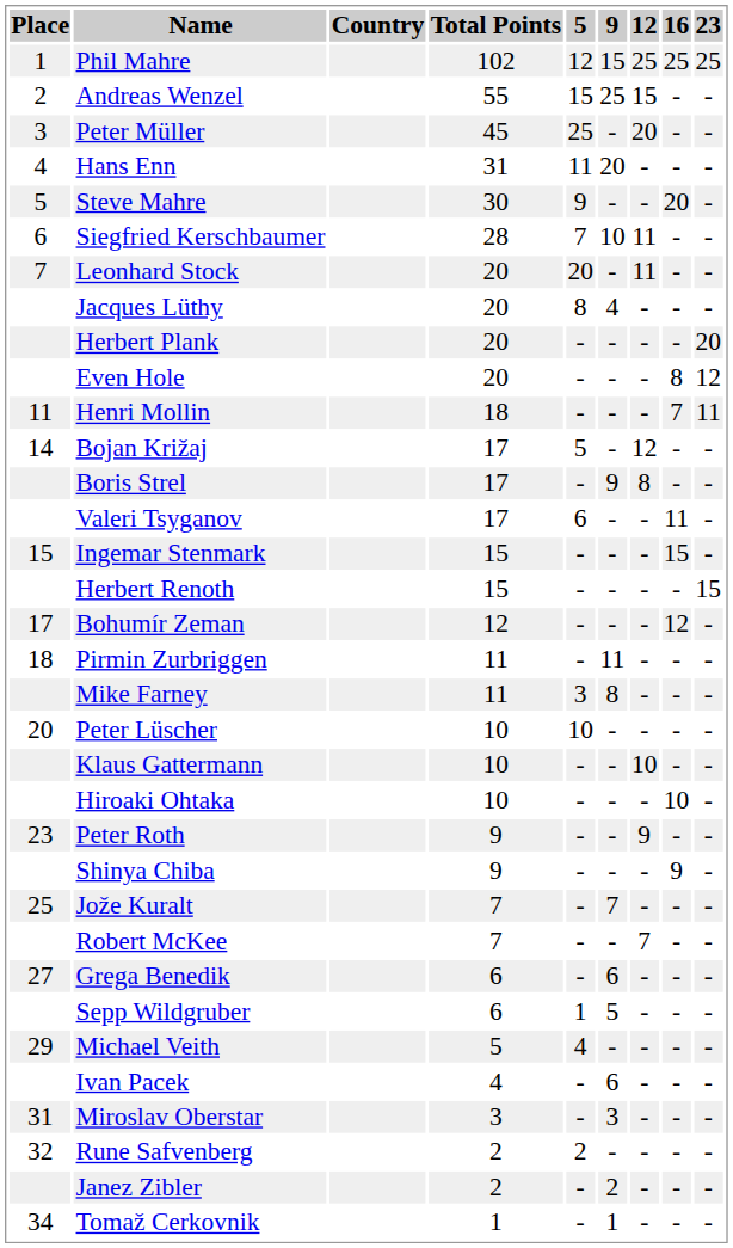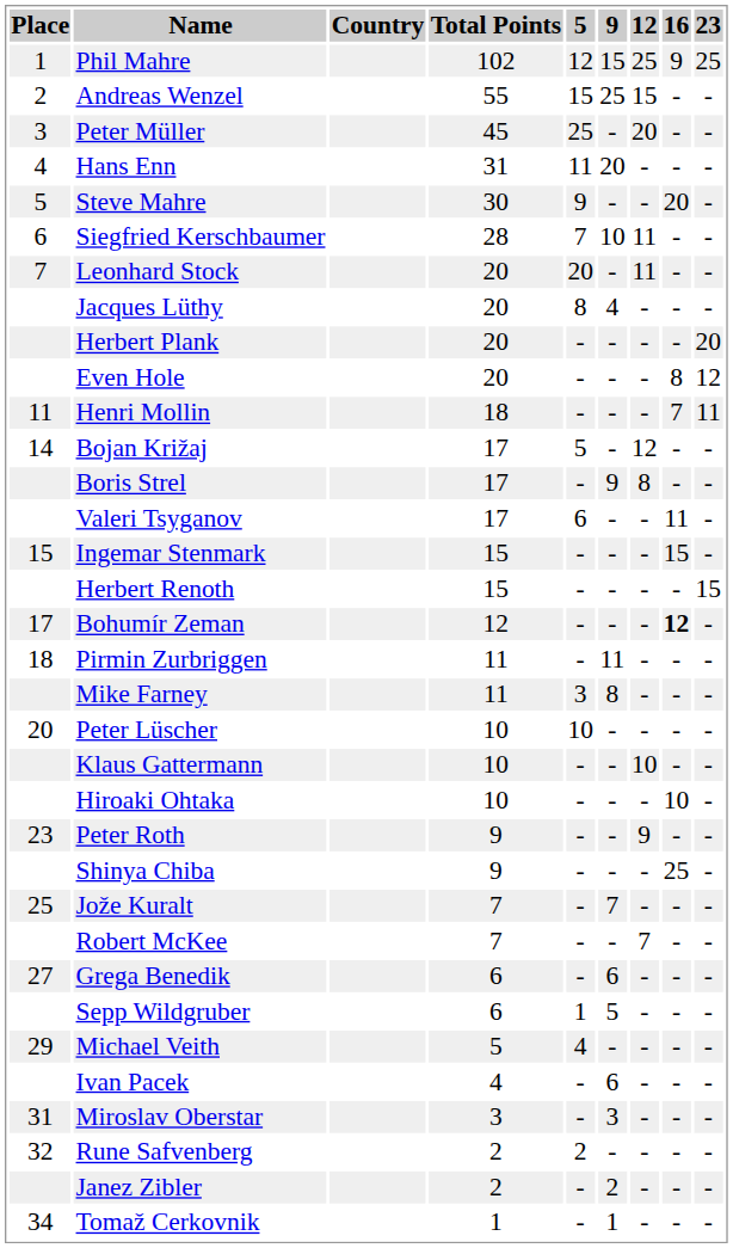 <table border="0" style="border: 1px solid #999; background-color:#FFFFFF; text-align:center">
 <tr align="center" bgcolor="#CCCCCC">
 <th>Place</th>
 <th>Name</th>
 <th>Country</th>
 <th>Total Points</th>
 <th>5</th>
 <th>9</th>
 <th>12</th>
 <th>16</th>
 <th>23</th>
 </tr>
 <tr bgcolor="#EFEFEF">
 <td>1</td>
 <td align="left"><a href='#'>Phil Mahre</a></td>
 <td align="left"></td>
 <td>102</td>
 <td>12</td>
 <td>15</td>
 <td>25</td>
-<td>25</td>
+<td>9</td>
 <td>25</td>
 </tr>
 <tr>
 <td>2</td>
 <td align="left"><a href='#'>Andreas Wenzel</a></td>
 <td align="left"></td>
 <td>55</td>
 <td>15</td>
 <td>25</td>
 <td>15</td>
 <td>-</td>
 <td>-</td>
 </tr>
 <tr bgcolor="#EFEFEF">
 <td>3</td>
 <td align="left"><a href='#'>Peter Müller</a></td>
 <td align="left"></td>
 <td>45</td>
 <td>25</td>
 <td>-</td>
 <td>20</td>
 <td>-</td>
 <td>-</td>
 </tr>
 <tr>
 <td>4</td>
 <td align="left"><a href='#'>Hans Enn</a></td>
 <td align="left"></td>
 <td>31</td>
 <td>11</td>
 <td>20</td>
 <td>-</td>
 <td>-</td>
 <td>-</td>
 </tr>
 <tr bgcolor="#EFEFEF">
 <td>5</td>
 <td align="left"><a href='#'>Steve Mahre</a></td>
 <td align="left"></td>
 <td>30</td>
 <td>9</td>
 <td>-</td>
 <td>-</td>
 <td>20</td>
 <td>-</td>
 </tr>
 <tr>
 <td>6</td>
 <td align="left"><a href='#'>Siegfried Kerschbaumer</a></td>
 <td align="left"></td>
 <td>28</td>
 <td>7</td>
 <td>10</td>
 <td>11</td>
 <td>-</td>
 <td>-</td>
 </tr>
 <tr bgcolor="#EFEFEF">
 <td>7</td>
 <td align="left"><a href='#'>Leonhard Stock</a></td>
 <td align="left"></td>
 <td>20</td>
 <td>20</td>
 <td>-</td>
 <td>11</td>
 <td>-</td>
 <td>-</td>
 </tr>
 <tr>
 <td></td>
 <td align="left"><a href='#'>Jacques Lüthy</a></td>
 <td align="left"></td>
 <td>20</td>
 <td>8</td>
 <td>4</td>
 <td>-</td>
 <td>-</td>
 <td>-</td>
 </tr>
 <tr bgcolor="#EFEFEF">
 <td></td>
 <td align="left"><a href='#'>Herbert Plank</a></td>
 <td align="left"></td>
 <td>20</td>
 <td>-</td>
 <td>-</td>
 <td>-</td>
 <td>-</td>
 <td>20</td>
 </tr>
 <tr>
 <td></td>
 <td align="left"><a href='#'>Even Hole</a></td>
 <td align="left"></td>
 <td>20</td>
 <td>-</td>
 <td>-</td>
 <td>-</td>
 <td>8</td>
 <td>12</td>
 </tr>
 <tr bgcolor="#EFEFEF">
 <td>11</td>
 <td align="left"><a href='#'>Henri Mollin</a></td>
 <td align="left"></td>
 <td>18</td>
 <td>-</td>
 <td>-</td>
 <td>-</td>
 <td>7</td>
 <td>11</td>
 </tr>
 <tr>
 <td>14</td>
 <td align="left"><a href='#'>Bojan Križaj</a></td>
 <td align="left"></td>
 <td>17</td>
 <td>5</td>
 <td>-</td>
 <td>12</td>
 <td>-</td>
 <td>-</td>
 </tr>
 <tr bgcolor="#EFEFEF">
 <td></td>
 <td align="left"><a href='#'>Boris Strel</a></td>
 <td align="left"></td>
 <td>17</td>
 <td>-</td>
 <td>9</td>
 <td>8</td>
 <td>-</td>
 <td>-</td>
 </tr>
 <tr>
 <td></td>
 <td align="left"><a href='#'>Valeri Tsyganov</a></td>
 <td align="left"></td>
 <td>17</td>
 <td>6</td>
 <td>-</td>
 <td>-</td>
 <td>11</td>
 <td>-</td>
 </tr>
 <tr bgcolor="#EFEFEF">
 <td>15</td>
 <td align="left"><a href='#'>Ingemar Stenmark</a></td>
 <td align="left"></td>
 <td>15</td>
 <td>-</td>
 <td>-</td>
 <td>-</td>
 <td>15</td>
 <td>-</td>
 </tr>
 <tr>
 <td></td>
 <td align="left"><a href='#'>Herbert Renoth</a></td>
 <td align="left"></td>
 <td>15</td>
 <td>-</td>
 <td>-</td>
 <td>-</td>
 <td>-</td>
 <td>15</td>
 </tr>
 <tr bgcolor="#EFEFEF">
 <td>17</td>
 <td align="left"><a href='#'>Bohumír Zeman</a></td>
 <td align="left"></td>
 <td>12</td>
 <td>-</td>
 <td>-</td>
 <td>-</td>
-<td>12</td>
+<td><strong>12</strong></td>
 <td>-</td>
 </tr>
 <tr>
 <td>18</td>
 <td align="left"><a href='#'>Pirmin Zurbriggen</a></td>
 <td align="left"></td>
 <td>11</td>
 <td>-</td>
 <td>11</td>
 <td>-</td>
 <td>-</td>
 <td>-</td>
 </tr>
 <tr bgcolor="#EFEFEF">
 <td></td>
 <td align="left"><a href='#'>Mike Farney</a></td>
 <td align="left"></td>
 <td>11</td>
 <td>3</td>
 <td>8</td>
 <td>-</td>
 <td>-</td>
 <td>-</td>
 </tr>
 <tr>
 <td>20</td>
 <td align="left"><a href='#'>Peter Lüscher</a></td>
 <td align="left"></td>
 <td>10</td>
 <td>10</td>
 <td>-</td>
 <td>-</td>
 <td>-</td>
 <td>-</td>
 </tr>
 <tr bgcolor="#EFEFEF">
 <td></td>
 <td align="left"><a href='#'>Klaus Gattermann</a></td>
 <td align="left"></td>
 <td>10</td>
 <td>-</td>
 <td>-</td>
 <td>10</td>
 <td>-</td>
 <td>-</td>
 </tr>
 <tr>
 <td></td>
 <td align="left"><a href='#'>Hiroaki Ohtaka</a></td>
 <td align="left"></td>
 <td>10</td>
 <td>-</td>
 <td>-</td>
 <td>-</td>
 <td>10</td>
 <td>-</td>
 </tr>
 <tr bgcolor="#EFEFEF">
 <td>23</td>
 <td align="left"><a href='#'>Peter Roth</a></td>
 <td align="left"></td>
 <td>9</td>
 <td>-</td>
 <td>-</td>
 <td>9</td>
 <td>-</td>
 <td>-</td>
 </tr>
 <tr>
 <td></td>
 <td align="left"><a href='#'>Shinya Chiba</a></td>
 <td align="left"></td>
 <td>9</td>
 <td>-</td>
 <td>-</td>
 <td>-</td>
-<td>9</td>
+<td>25</td>
 <td>-</td>
 </tr>
 <tr bgcolor="#EFEFEF">
 <td>25</td>
 <td align="left"><a href='#'>Jože Kuralt</a></td>
 <td align="left"></td>
 <td>7</td>
 <td>-</td>
 <td>7</td>
 <td>-</td>
 <td>-</td>
 <td>-</td>
 </tr>
 <tr>
 <td></td>
 <td align="left"><a href='#'>Robert McKee</a></td>
 <td align="left"></td>
 <td>7</td>
 <td>-</td>
 <td>-</td>
 <td>7</td>
 <td>-</td>
 <td>-</td>
 </tr>
 <tr bgcolor="#EFEFEF">
 <td>27</td>
 <td align="left"><a href='#'>Grega Benedik</a></td>
 <td align="left"></td>
 <td>6</td>
 <td>-</td>
 <td>6</td>
 <td>-</td>
 <td>-</td>
 <td>-</td>
 </tr>
 <tr>
 <td></td>
 <td align="left"><a href='#'>Sepp Wildgruber</a></td>
 <td align="left"></td>
 <td>6</td>
 <td>1</td>
 <td>5</td>
 <td>-</td>
 <td>-</td>
 <td>-</td>
 </tr>
 <tr bgcolor="#EFEFEF">
 <td>29</td>
 <td align="left"><a href='#'>Michael Veith</a></td>
 <td align="left"></td>
 <td>5</td>
 <td>4</td>
 <td>-</td>
 <td>-</td>
 <td>-</td>
 <td>-</td>
 </tr>
 <tr>
 <td></td>
 <td align="left"><a href='#'>Ivan Pacek</a></td>
 <td align="left"></td>
 <td>4</td>
 <td>-</td>
 <td>6</td>
 <td>-</td>
 <td>-</td>
 <td>-</td>
 </tr>
 <tr bgcolor="#EFEFEF">
 <td>31</td>
 <td align="left"><a href='#'>Miroslav Oberstar</a></td>
 <td align="left"></td>
 <td>3</td>
 <td>-</td>
 <td>3</td>
 <td>-</td>
 <td>-</td>
 <td>-</td>
 </tr>
 <tr>
 <td>32</td>
 <td align="left"><a href='#'>Rune Safvenberg</a></td>
 <td align="left"></td>
 <td>2</td>
 <td>2</td>
 <td>-</td>
 <td>-</td>
 <td>-</td>
 <td>-</td>
 </tr>
 <tr bgcolor="#EFEFEF">
 <td></td>
 <td align="left"><a href='#'>Janez Zibler</a></td>
 <td align="left"></td>
 <td>2</td>
 <td>-</td>
 <td>2</td>
 <td>-</td>
 <td>-</td>
 <td>-</td>
 </tr>
 <tr>
 <td>34</td>
 <td align="left"><a href='#'>Tomaž Cerkovnik</a></td>
 <td align="left"></td>
 <td>1</td>
 <td>-</td>
 <td>1</td>
 <td>-</td>
 <td>-</td>
 <td>-</td>
 </tr>
 </table>
